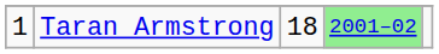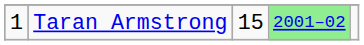 <table class="wikitable">
 <tr>
 </tr>
 <tr>
 <td>1</td>
 <td><a href='#'>Taran Armstrong</a></td>
-<td>18</td>
+<td>15</td>
 <td style="background: lightgreen; font-size:80%;"><a href='#'>2001–02</a></td>
 <td style="font-size:80%;"></td>
 </tr>
 </table>
